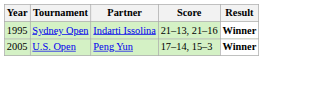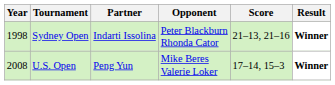 <table class="sortable wikitable" style="font-size: 90%;">
 <tr>
 <th>Year</th>
 <th>Tournament</th>
 <th>Partner</th>
+<th>Opponent</th>
 <th>Score</th>
 <th>Result</th>
 </tr>
 <tr style="background:#D4F1C5">
-<td align="center">1995</td>
+<td align="center">1998</td>
 <td align="left"><a href='#'>Sydney Open</a></td>
 <td align="left"> <a href='#'>Indarti Issolina</a></td>
+<td align="left"> <a href='#'>Peter Blackburn</a><br> <a href='#'>Rhonda Cator</a></td>
 <td align="left">21–13, 21–16</td>
 <td style="text-align:left; background:white"> <strong>Winner</strong></td>
 </tr>
 <tr style="background:#D4F1C5">
-<td align="center">2005</td>
+<td align="center">2008</td>
 <td align="left"><a href='#'>U.S. Open</a></td>
 <td align="left"> <a href='#'>Peng Yun</a></td>
+<td align="left"> <a href='#'>Mike Beres</a><br> <a href='#'>Valerie Loker</a></td>
 <td align="left">17–14, 15–3</td>
 <td style="text-align:left; background:white"> <strong>Winner</strong></td>
 </tr>
 </table>
